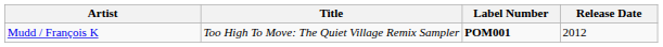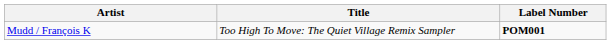 <table class= wikitable>
 <tr>
 <th width="30%">Artist</th>
 <th width="40%">Title</th>
 <th width="15%">Label Number</th>
-<th width="15%">Release Date</th>
 </tr>
 <tr>
 <td><a href='#'>Mudd / François K</a></td>
 <td><em>Too High To Move: The Quiet Village Remix Sampler</em></td>
 <td><strong>POM001</strong></td>
-<td>2012</td>
 </tr>
 </table>
